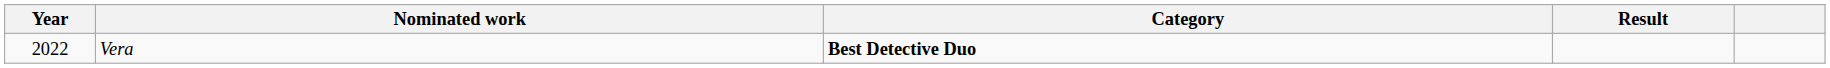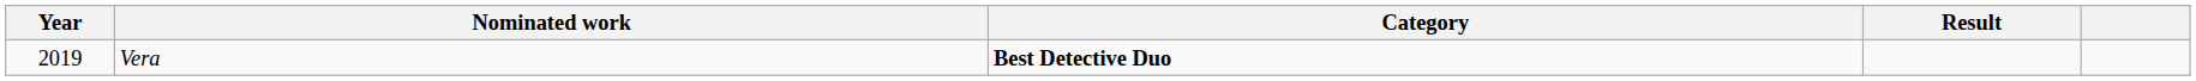 <table class="wikitable" style="width:100%;">
 <tr>
 <th width=5%>Year</th>
 <th style="width:40%;">Nominated work</th>
 <th style="width:40%;">Category</th>
 <th style="width:10%;">Result</th>
 <th width=5%></th>
 </tr>
 <tr>
-<td style="text-align:center;">2022</td>
+<td style="text-align:center;">2019</td>
 <td style="text-align:left;"><em>Vera</em></td>
 <td><strong>Best Detective Duo </strong></td>
 <td></td>
 <td style="text-align:center;"></td>
 </tr>
 </table>
